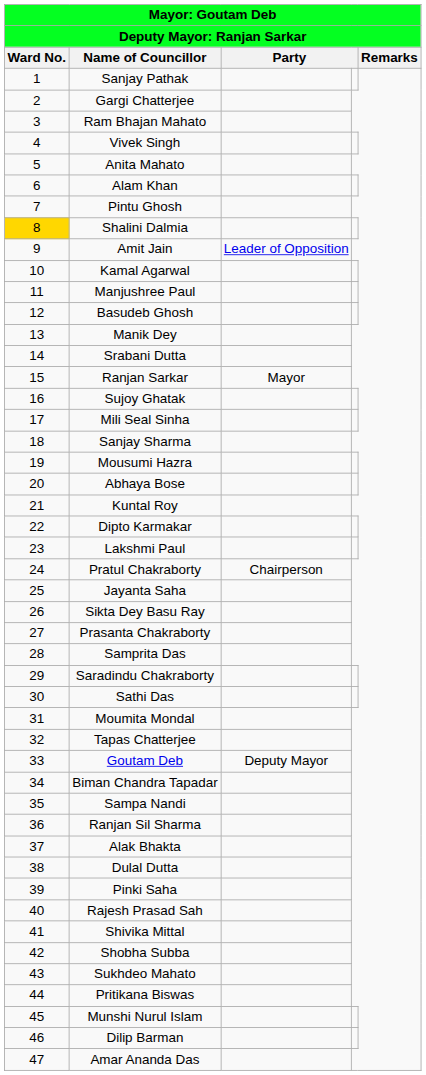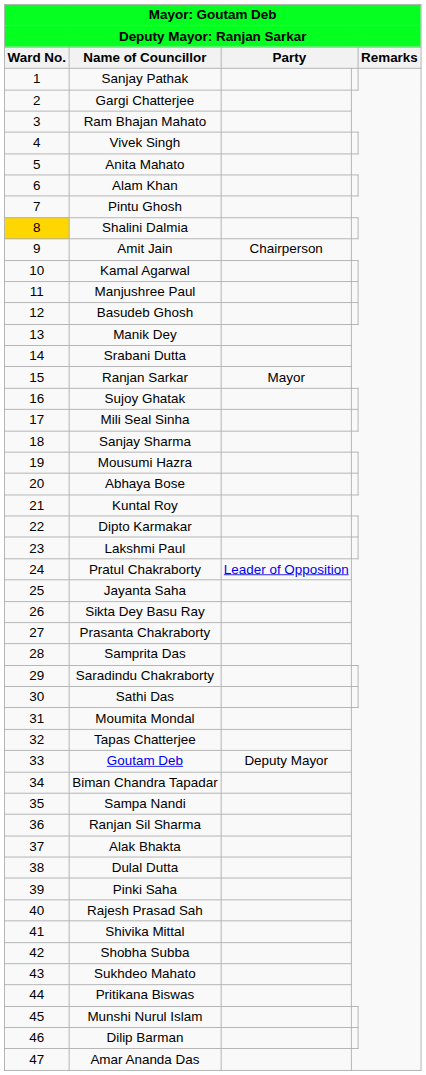 <table class="wikitable sortable" style="text-align:center;">
 <tr>
 <th style="background-color:#04FF21; color:black" coLspan=5><strong>Mayor: Goutam Deb</strong></th>
 </tr>
 <tr>
 <th style="background-color:#04FF21; color:black" colspan=5><strong>Deputy Mayor: Ranjan Sarkar</strong></th>
 </tr>
 <tr>
 <th>Ward No.</th>
 <th>Name of Councillor</th>
 <th colspan="2">Party</th>
 <th>Remarks</th>
 </tr>
 <tr>
 <td>1</td>
 <td>Sanjay Pathak</td>
 <td></td>
 <td></td>
 </tr>
 <tr>
 <td>2</td>
 <td>Gargi Chatterjee</td>
 <td></td>
 </tr>
 <tr>
 <td>3</td>
 <td>Ram Bhajan Mahato</td>
 <td></td>
 </tr>
 <tr>
 <td>4</td>
 <td>Vivek Singh</td>
 <td></td>
 <td></td>
 </tr>
 <tr>
 <td>5</td>
 <td>Anita Mahato</td>
 <td></td>
 </tr>
 <tr>
 <td>6</td>
 <td>Alam Khan</td>
 <td></td>
 <td></td>
 </tr>
 <tr>
 <td>7</td>
 <td>Pintu Ghosh</td>
 <td></td>
 </tr>
 <tr>
 <td style="background: gold;">8</td>
 <td>Shalini Dalmia</td>
 <td></td>
 <td></td>
 </tr>
 <tr>
 <td>9</td>
 <td>Amit Jain</td>
-<td><a href='#'>Leader of Opposition</a></td>
+<td>Chairperson</td>
 </tr>
 <tr>
 <td>10</td>
 <td>Kamal Agarwal</td>
 <td></td>
 <td></td>
 </tr>
 <tr>
 <td>11</td>
 <td>Manjushree Paul</td>
 <td></td>
 <td></td>
 </tr>
 <tr>
 <td>12</td>
 <td>Basudeb Ghosh</td>
 <td></td>
 <td></td>
 </tr>
 <tr>
 <td>13</td>
 <td>Manik Dey</td>
 <td></td>
 </tr>
 <tr>
 <td>14</td>
 <td>Srabani Dutta</td>
 <td></td>
 </tr>
 <tr>
 <td>15</td>
 <td>Ranjan Sarkar</td>
 <td>Mayor</td>
 </tr>
 <tr>
 <td>16</td>
 <td>Sujoy Ghatak</td>
 <td></td>
 <td></td>
 </tr>
 <tr>
 <td>17</td>
 <td>Mili Seal Sinha</td>
 <td></td>
 <td></td>
 </tr>
 <tr>
 <td>18</td>
 <td>Sanjay Sharma</td>
 <td></td>
 </tr>
 <tr>
 <td>19</td>
 <td>Mousumi Hazra</td>
 <td></td>
 <td></td>
 </tr>
 <tr>
 <td>20</td>
 <td>Abhaya Bose</td>
 <td></td>
 <td></td>
 </tr>
 <tr>
 <td>21</td>
 <td>Kuntal Roy</td>
 <td></td>
 </tr>
 <tr>
 <td>22</td>
 <td>Dipto Karmakar</td>
 <td></td>
 <td></td>
 </tr>
 <tr>
 <td>23</td>
 <td>Lakshmi Paul</td>
 <td></td>
 <td></td>
 </tr>
 <tr>
 <td>24</td>
 <td>Pratul Chakraborty</td>
-<td>Chairperson</td>
+<td><a href='#'>Leader of Opposition</a></td>
 </tr>
 <tr>
 <td>25</td>
 <td>Jayanta Saha</td>
 <td></td>
 </tr>
 <tr>
 <td>26</td>
 <td>Sikta Dey Basu Ray</td>
 <td></td>
 </tr>
 <tr>
 <td>27</td>
 <td>Prasanta Chakraborty</td>
 <td></td>
 </tr>
 <tr>
 <td>28</td>
 <td>Samprita Das</td>
 <td></td>
 </tr>
 <tr>
 <td>29</td>
 <td>Saradindu Chakraborty</td>
 <td></td>
 <td></td>
 </tr>
 <tr>
 <td>30</td>
 <td>Sathi Das</td>
 <td></td>
 <td></td>
 </tr>
 <tr>
 <td>31</td>
 <td>Moumita Mondal</td>
 <td></td>
 </tr>
 <tr>
 <td>32</td>
 <td>Tapas Chatterjee</td>
 <td></td>
 </tr>
 <tr>
 <td>33</td>
 <td><a href='#'>Goutam Deb</a></td>
 <td>Deputy Mayor</td>
 </tr>
 <tr>
 <td>34</td>
 <td>Biman Chandra Tapadar</td>
 <td></td>
 </tr>
 <tr>
 <td>35</td>
 <td>Sampa Nandi</td>
 <td></td>
 </tr>
 <tr>
 <td>36</td>
 <td>Ranjan Sil Sharma</td>
 <td></td>
 </tr>
 <tr>
 <td>37</td>
 <td>Alak Bhakta</td>
 <td></td>
 </tr>
 <tr>
 <td>38</td>
 <td>Dulal Dutta</td>
 <td></td>
 </tr>
 <tr>
 <td>39</td>
 <td>Pinki Saha</td>
 <td></td>
 </tr>
 <tr>
 <td>40</td>
 <td>Rajesh Prasad Sah</td>
 <td></td>
 </tr>
 <tr>
 <td>41</td>
 <td>Shivika Mittal</td>
 <td></td>
 </tr>
 <tr>
 <td>42</td>
 <td>Shobha Subba</td>
 <td></td>
 </tr>
 <tr>
 <td>43</td>
 <td>Sukhdeo Mahato</td>
 <td></td>
 </tr>
 <tr>
 <td>44</td>
 <td>Pritikana Biswas</td>
 <td></td>
 </tr>
 <tr>
 <td>45</td>
 <td>Munshi Nurul Islam</td>
 <td></td>
 <td></td>
 </tr>
 <tr>
 <td>46</td>
 <td>Dilip Barman</td>
 <td></td>
 <td></td>
 </tr>
 <tr>
 <td>47</td>
 <td>Amar Ananda Das</td>
 <td></td>
 </tr>
 </table>
